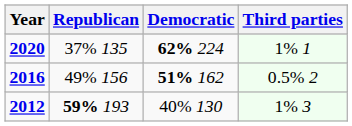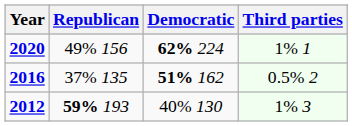 <table class="wikitable" style="float:right; font-size:95%;">
 <tr bgcolor=lightgrey>
 <th>Year</th>
 <th><a href='#'>Republican</a></th>
 <th><a href='#'>Democratic</a></th>
 <th><a href='#'>Third parties</a></th>
 </tr>
 <tr>
 <td><strong><a href='#'>2020</a></strong></td>
-<td style="text-align:center;" >37% <em>135</em></td>
+<td style="text-align:center;" >49% <em>156</em></td>
 <td style="text-align:center;" ><strong>62%</strong> <em>224</em></td>
 <td style="text-align:center; background:honeyDew;">1% <em>1</em></td>
 </tr>
 <tr>
 <td><strong><a href='#'>2016</a></strong></td>
-<td style="text-align:center;" >49% <em>156</em></td>
+<td style="text-align:center;" >37% <em>135</em></td>
 <td style="text-align:center;" ><strong>51%</strong> <em>162</em></td>
 <td style="text-align:center; background:honeyDew;">0.5% <em>2</em></td>
 </tr>
 <tr>
 <td><strong><a href='#'>2012</a></strong></td>
 <td style="text-align:center;" ><strong>59%</strong> <em>193</em></td>
 <td style="text-align:center;" >40% <em>130</em></td>
 <td style="text-align:center; background:honeyDew;">1% <em>3</em></td>
 </tr>
 </table>
